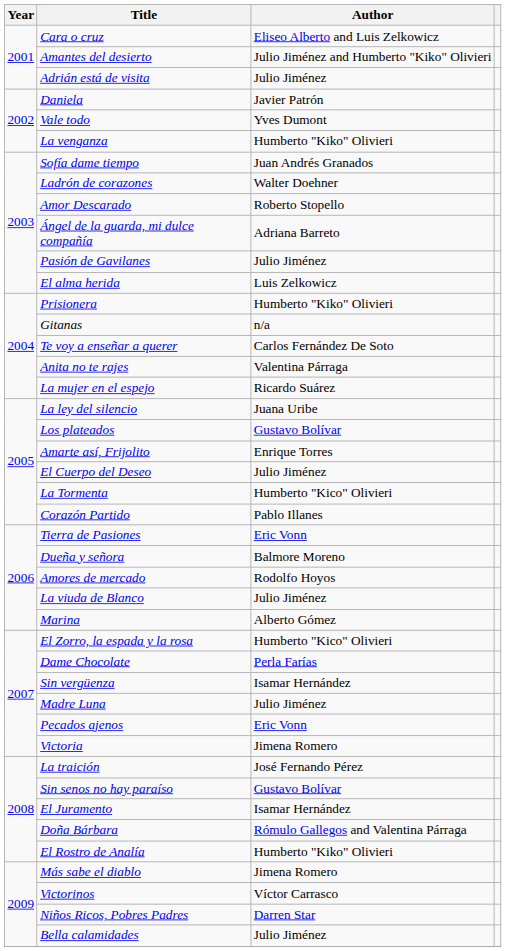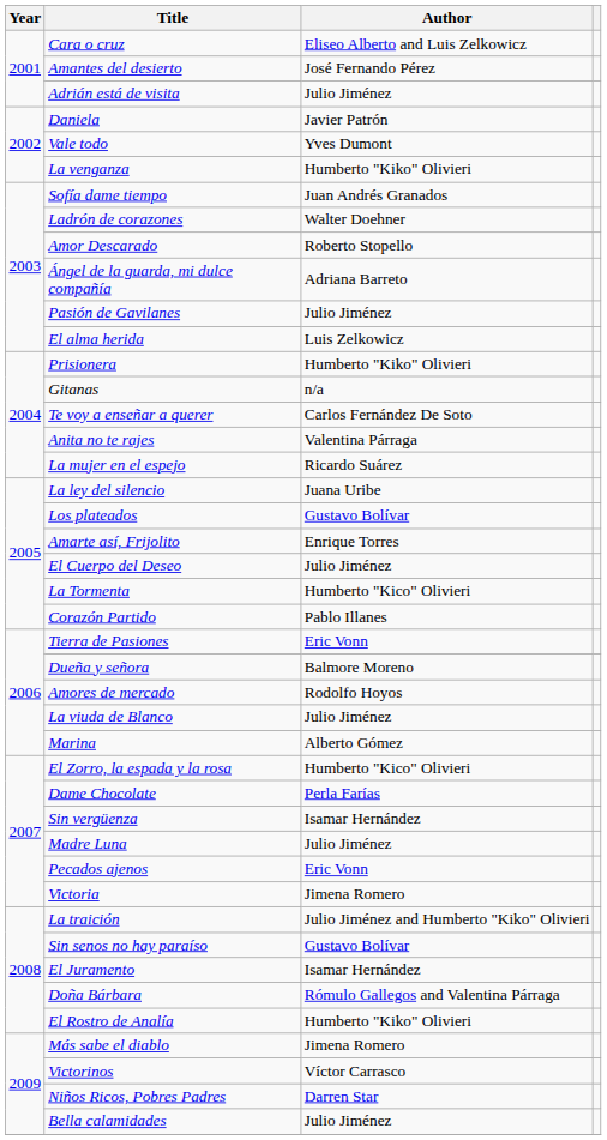 <table class="wikitable sortable">
 <tr>
 <th width="10">Year</th>
 <th width="250">Title</th>
 <th>Author</th>
 <th class="unsortable"></th>
 </tr>
 <tr>
 <td rowspan="03"><a href='#'>2001</a></td>
 <td><em><a href='#'>Cara o cruz</a></em></td>
 <td><a href='#'>Eliseo Alberto</a> and Luis Zelkowicz</td>
 <td></td>
 </tr>
 <tr>
 <td><em><a href='#'>Amantes del desierto</a></em></td>
-<td>Julio Jiménez and Humberto "Kiko" Olivieri</td>
+<td>José Fernando Pérez</td>
 <td></td>
 </tr>
 <tr>
 <td><em><a href='#'>Adrián está de visita</a></em></td>
 <td>Julio Jiménez</td>
 <td></td>
 </tr>
 <tr>
 <td rowspan="03"><a href='#'>2002</a></td>
 <td><em><a href='#'>Daniela</a></em></td>
 <td>Javier Patrón</td>
 <td></td>
 </tr>
 <tr>
 <td><em><a href='#'>Vale todo</a></em></td>
 <td>Yves Dumont</td>
 <td></td>
 </tr>
 <tr>
 <td><em><a href='#'>La venganza</a></em></td>
 <td>Humberto "Kiko" Olivieri</td>
 <td></td>
 </tr>
 <tr>
 <td rowspan="06"><a href='#'>2003</a></td>
 <td><em><a href='#'>Sofía dame tiempo</a></em></td>
 <td>Juan Andrés Granados</td>
 <td></td>
 </tr>
 <tr>
 <td><em><a href='#'>Ladrón de corazones</a></em></td>
 <td>Walter Doehner</td>
 <td></td>
 </tr>
 <tr>
 <td><em><a href='#'>Amor Descarado</a></em></td>
 <td>Roberto Stopello</td>
 <td></td>
 </tr>
 <tr>
 <td><em><a href='#'>Ángel de la guarda, mi dulce compañía</a></em></td>
 <td>Adriana Barreto</td>
 <td></td>
 </tr>
 <tr>
 <td><em><a href='#'>Pasión de Gavilanes</a></em></td>
 <td>Julio Jiménez</td>
 <td></td>
 </tr>
 <tr>
 <td><em><a href='#'>El alma herida</a></em></td>
 <td>Luis Zelkowicz</td>
 <td></td>
 </tr>
 <tr>
 <td rowspan="05"><a href='#'>2004</a></td>
 <td><em><a href='#'>Prisionera</a></em></td>
 <td>Humberto "Kiko" Olivieri</td>
 <td></td>
 </tr>
 <tr>
 <td><em>Gitanas</em></td>
 <td>n/a</td>
 <td></td>
 </tr>
 <tr>
 <td><em><a href='#'>Te voy a enseñar a querer</a></em></td>
 <td>Carlos Fernández De Soto</td>
 <td></td>
 </tr>
 <tr>
 <td><em> <a href='#'>Anita no te rajes</a></em></td>
 <td>Valentina Párraga</td>
 <td></td>
 </tr>
 <tr>
 <td><em><a href='#'>La mujer en el espejo</a></em></td>
 <td>Ricardo Suárez</td>
 <td></td>
 </tr>
 <tr>
 <td rowspan="06"><a href='#'>2005</a></td>
 <td><em><a href='#'>La ley del silencio</a> </em></td>
 <td>Juana Uribe</td>
 <td></td>
 </tr>
 <tr>
 <td><em><a href='#'>Los plateados</a></em></td>
 <td><a href='#'>Gustavo Bolívar</a></td>
 <td></td>
 </tr>
 <tr>
 <td><em><a href='#'>Amarte así, Frijolito</a></em></td>
 <td>Enrique Torres</td>
 <td></td>
 </tr>
 <tr>
 <td><em><a href='#'>El Cuerpo del Deseo</a></em></td>
 <td>Julio Jiménez</td>
 <td></td>
 </tr>
 <tr>
 <td><em><a href='#'>La Tormenta</a></em></td>
 <td>Humberto "Kico" Olivieri</td>
 <td></td>
 </tr>
 <tr>
 <td><em><a href='#'>Corazón Partido</a></em></td>
 <td>Pablo Illanes</td>
 <td></td>
 </tr>
 <tr>
 <td rowspan="05"><a href='#'>2006</a></td>
 <td><em><a href='#'>Tierra de Pasiones</a></em></td>
 <td><a href='#'>Eric Vonn</a></td>
 <td></td>
 </tr>
 <tr>
 <td><em><a href='#'>Dueña y señora</a></em></td>
 <td>Balmore Moreno</td>
 <td></td>
 </tr>
 <tr>
 <td><em><a href='#'>Amores de mercado</a></em></td>
 <td>Rodolfo Hoyos</td>
 <td></td>
 </tr>
 <tr>
 <td><em><a href='#'>La viuda de Blanco</a></em></td>
 <td>Julio Jiménez</td>
 <td></td>
 </tr>
 <tr>
 <td><em><a href='#'>Marina</a></em></td>
 <td>Alberto Gómez</td>
 <td></td>
 </tr>
 <tr>
 <td rowspan="06"><a href='#'>2007</a></td>
 <td><em><a href='#'>El Zorro, la espada y la rosa</a></em></td>
 <td>Humberto "Kico" Olivieri</td>
 <td></td>
 </tr>
 <tr>
 <td><em><a href='#'>Dame Chocolate</a></em></td>
 <td><a href='#'>Perla Farías</a></td>
 <td></td>
 </tr>
 <tr>
 <td><em><a href='#'>Sin vergüenza</a></em></td>
 <td>Isamar Hernández</td>
 <td></td>
 </tr>
 <tr>
 <td><em><a href='#'>Madre Luna</a></em></td>
 <td>Julio Jiménez</td>
 <td></td>
 </tr>
 <tr>
 <td><em><a href='#'>Pecados ajenos</a></em></td>
 <td><a href='#'>Eric Vonn</a></td>
 <td></td>
 </tr>
 <tr>
 <td><em><a href='#'>Victoria</a></em></td>
 <td>Jimena Romero</td>
 <td></td>
 </tr>
 <tr>
 <td rowspan="05"><a href='#'>2008</a></td>
 <td><em><a href='#'>La traición</a></em></td>
-<td>José Fernando Pérez</td>
+<td>Julio Jiménez and Humberto "Kiko" Olivieri</td>
 <td></td>
 </tr>
 <tr>
 <td><em><a href='#'>Sin senos no hay paraíso</a></em></td>
 <td><a href='#'>Gustavo Bolívar</a></td>
 <td></td>
 </tr>
 <tr>
 <td><em><a href='#'>El Juramento</a></em></td>
 <td>Isamar Hernández</td>
 <td></td>
 </tr>
 <tr>
 <td><em><a href='#'>Doña Bárbara</a></em></td>
 <td><a href='#'>Rómulo Gallegos</a> and Valentina Párraga</td>
 <td></td>
 </tr>
 <tr>
 <td><em><a href='#'>El Rostro de Analía</a></em></td>
 <td>Humberto "Kiko" Olivieri</td>
 <td></td>
 </tr>
 <tr>
 <td rowspan="04"><a href='#'>2009</a></td>
 <td><em><a href='#'>Más sabe el diablo</a></em></td>
 <td>Jimena Romero</td>
 <td></td>
 </tr>
 <tr>
 <td><em><a href='#'>Victorinos</a></em></td>
 <td>Víctor Carrasco</td>
 <td></td>
 </tr>
 <tr>
 <td><em><a href='#'>Niños Ricos, Pobres Padres</a></em></td>
 <td><a href='#'>Darren Star</a></td>
 <td></td>
 </tr>
 <tr>
 <td><em><a href='#'>Bella calamidades</a></em></td>
 <td>Julio Jiménez</td>
 <td></td>
 </tr>
 <tr>
 </tr>
 </table>
